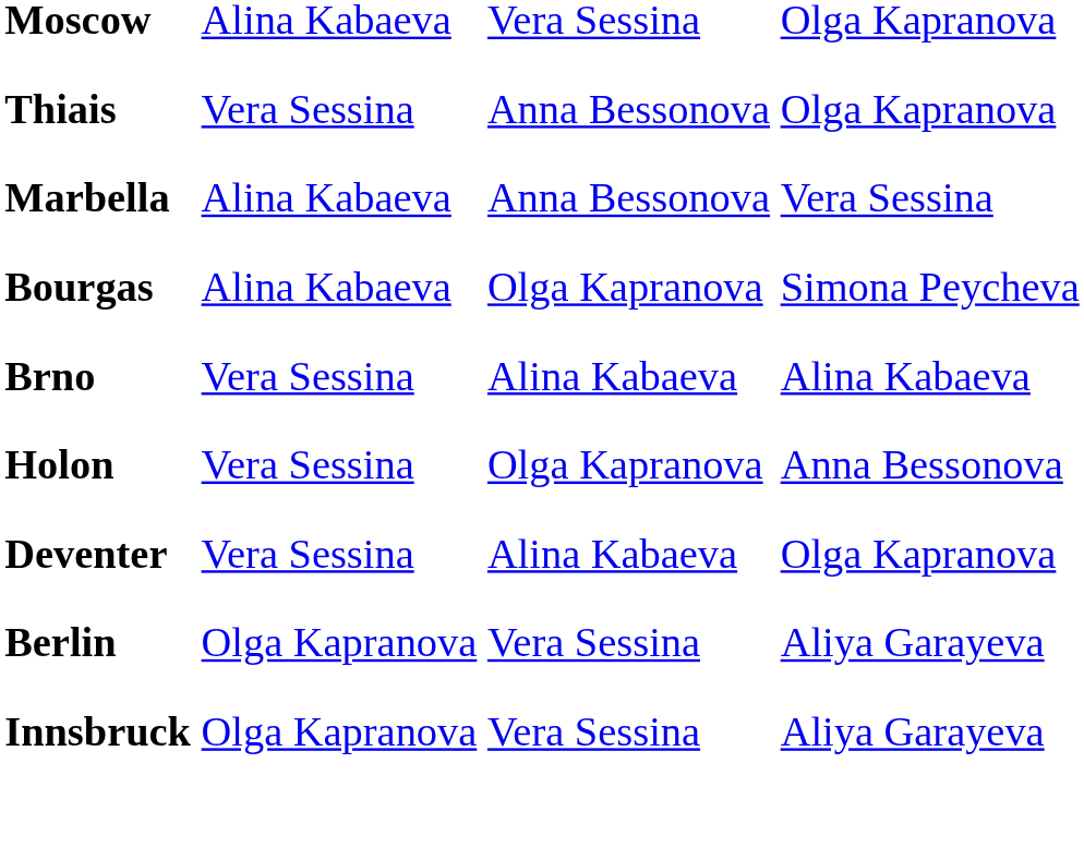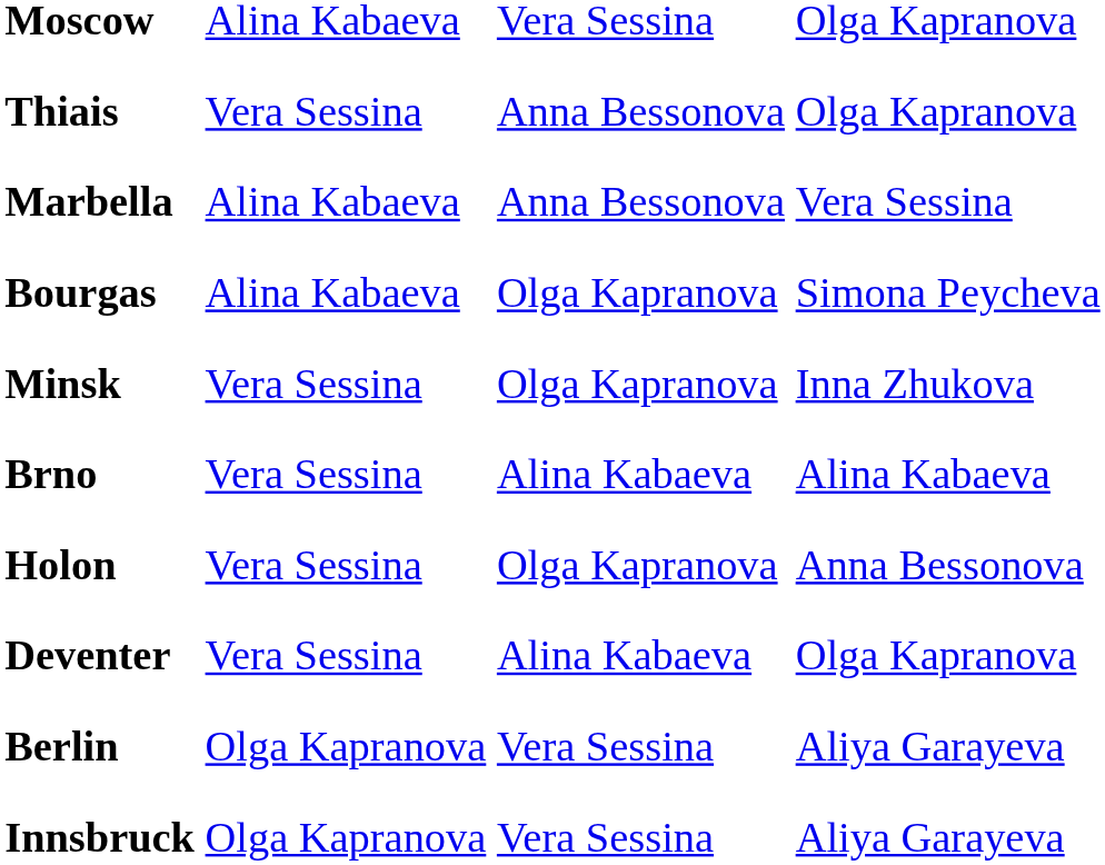 <table>
 <tr>
 <th scope=row style="text-align:left">Moscow</th>
 <td style="height:30px;"> <a href='#'>Alina Kabaeva</a></td>
 <td style="height:30px;"> <a href='#'>Vera Sessina</a></td>
 <td style="height:30px;"> <a href='#'>Olga Kapranova</a></td>
 </tr>
 <tr>
 <th scope=row style="text-align:left">Thiais</th>
 <td style="height:30px;"> <a href='#'>Vera Sessina</a></td>
 <td style="height:30px;"> <a href='#'>Anna Bessonova</a></td>
 <td style="height:30px;"> <a href='#'>Olga Kapranova</a></td>
 </tr>
 <tr>
 <th scope=row style="text-align:left">Marbella</th>
 <td style="height:30px;"> <a href='#'>Alina Kabaeva</a></td>
 <td style="height:30px;"> <a href='#'>Anna Bessonova</a></td>
 <td style="height:30px;"> <a href='#'>Vera Sessina</a></td>
 </tr>
 <tr>
 <th scope=row style="text-align:left">Bourgas</th>
 <td style="height:30px;"> <a href='#'>Alina Kabaeva</a></td>
 <td style="height:30px;"> <a href='#'>Olga Kapranova</a></td>
 <td style="height:30px;"> <a href='#'>Simona Peycheva</a></td>
+</tr>
+<tr>
+<th scope=row style="text-align:left">Minsk</th>
+<td style="height:30px;"> <a href='#'>Vera Sessina</a></td>
+<td style="height:30px;"> <a href='#'>Olga Kapranova</a></td>
+<td style="height:30px;"> <a href='#'>Inna Zhukova</a></td>
 </tr>
 <tr>
 <th scope=row style="text-align:left">Brno</th>
 <td style="height:30px;"> <a href='#'>Vera Sessina</a></td>
 <td style="height:30px;"> <a href='#'>Alina Kabaeva</a></td>
 <td style="height:30px;"> <a href='#'>Alina Kabaeva</a></td>
 </tr>
 <tr>
 <th scope=row style="text-align:left">Holon</th>
 <td style="height:30px;"> <a href='#'>Vera Sessina</a></td>
 <td style="height:30px;"> <a href='#'>Olga Kapranova</a></td>
 <td style="height:30px;"> <a href='#'>Anna Bessonova</a></td>
 </tr>
 <tr>
 <th scope=row style="text-align:left">Deventer</th>
 <td style="height:30px;"> <a href='#'>Vera Sessina</a></td>
 <td style="height:30px;"> <a href='#'>Alina Kabaeva</a></td>
 <td style="height:30px;"> <a href='#'>Olga Kapranova</a></td>
 </tr>
 <tr>
 <th scope=row style="text-align:left">Berlin</th>
 <td style="height:30px;"> <a href='#'>Olga Kapranova</a></td>
 <td style="height:30px;"> <a href='#'>Vera Sessina</a></td>
 <td style="height:30px;"> <a href='#'>Aliya Garayeva</a></td>
 </tr>
 <tr>
 <th scope=row style="text-align:left">Innsbruck</th>
 <td style="height:30px;"> <a href='#'>Olga Kapranova</a></td>
 <td style="height:30px;"> <a href='#'>Vera Sessina</a></td>
 <td style="height:30px;"> <a href='#'>Aliya Garayeva</a></td>
 </tr>
 <tr>
 </tr>
 </table>
